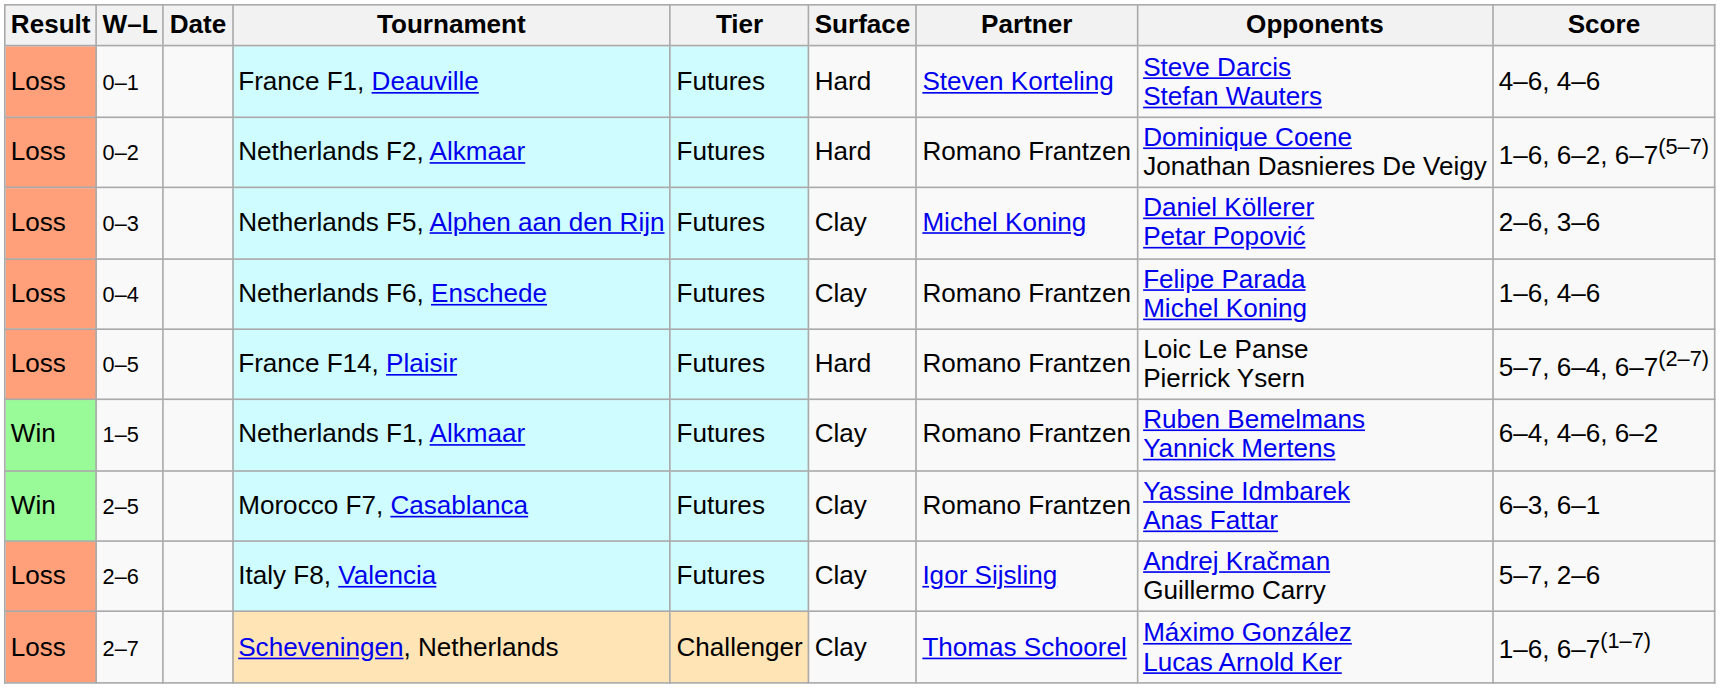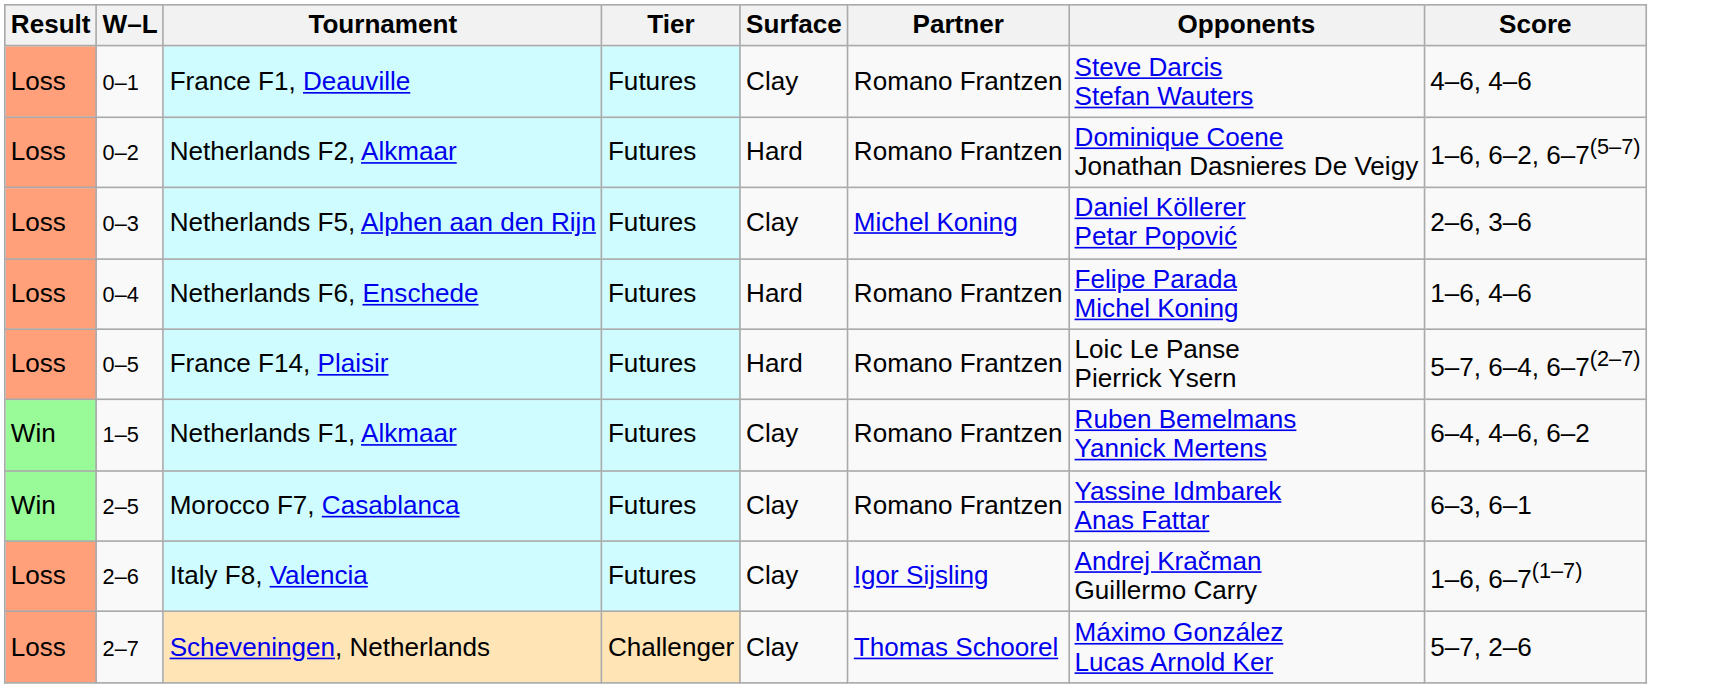 <table class="sortable wikitable">
 <tr>
 <th>Result</th>
 <th class="unsortable">W–L</th>
-<th>Date</th>
 <th>Tournament</th>
 <th>Tier</th>
 <th>Surface</th>
 <th>Partner</th>
 <th>Opponents</th>
 <th class="unsortable">Score</th>
 </tr>
 <tr>
 <td bgcolor=FFA07A>Loss</td>
 <td><small>0–1</small></td>
-<td></td>
 <td style="background:#cffcff;">France F1, <a href='#'>Deauville</a></td>
 <td style="background:#cffcff;">Futures</td>
-<td>Hard</td>
-<td> <a href='#'>Steven Korteling</a></td>
+<td>Clay</td>
+<td> Romano Frantzen</td>
 <td> <a href='#'>Steve Darcis</a> <br>  <a href='#'>Stefan Wauters</a></td>
 <td>4–6, 4–6</td>
 </tr>
 <tr>
 <td bgcolor=FFA07A>Loss</td>
 <td><small>0–2</small></td>
-<td></td>
 <td style="background:#cffcff;">Netherlands F2, <a href='#'>Alkmaar</a></td>
 <td style="background:#cffcff;">Futures</td>
 <td>Hard</td>
 <td> Romano Frantzen</td>
 <td> <a href='#'>Dominique Coene</a> <br>  Jonathan Dasnieres De Veigy</td>
 <td>1–6, 6–2, 6–7<sup>(5–7)</sup></td>
 </tr>
 <tr>
 <td bgcolor=FFA07A>Loss</td>
 <td><small>0–3</small></td>
-<td></td>
 <td style="background:#cffcff;">Netherlands F5, <a href='#'>Alphen aan den Rijn</a></td>
 <td style="background:#cffcff;">Futures</td>
 <td>Clay</td>
 <td> <a href='#'>Michel Koning</a></td>
 <td> <a href='#'>Daniel Köllerer</a> <br>  <a href='#'>Petar Popović</a></td>
 <td>2–6, 3–6</td>
 </tr>
 <tr>
 <td bgcolor=FFA07A>Loss</td>
 <td><small>0–4</small></td>
-<td></td>
 <td style="background:#cffcff;">Netherlands F6, <a href='#'>Enschede</a></td>
 <td style="background:#cffcff;">Futures</td>
-<td>Clay</td>
+<td>Hard</td>
 <td> Romano Frantzen</td>
 <td> <a href='#'>Felipe Parada</a> <br>  <a href='#'>Michel Koning</a></td>
 <td>1–6, 4–6</td>
 </tr>
 <tr>
 <td bgcolor=FFA07A>Loss</td>
 <td><small>0–5</small></td>
-<td></td>
 <td style="background:#cffcff;">France F14, <a href='#'>Plaisir</a></td>
 <td style="background:#cffcff;">Futures</td>
 <td>Hard</td>
 <td> Romano Frantzen</td>
 <td> Loic Le Panse <br>  Pierrick Ysern</td>
 <td>5–7, 6–4, 6–7<sup>(2–7)</sup></td>
 </tr>
 <tr>
 <td bgcolor=98FB98>Win</td>
 <td><small>1–5</small></td>
-<td></td>
 <td style="background:#cffcff;">Netherlands F1, <a href='#'>Alkmaar</a></td>
 <td style="background:#cffcff;">Futures</td>
 <td>Clay</td>
 <td> Romano Frantzen</td>
 <td> <a href='#'>Ruben Bemelmans</a> <br>  <a href='#'>Yannick Mertens</a></td>
 <td>6–4, 4–6, 6–2</td>
 </tr>
 <tr>
 <td bgcolor=98FB98>Win</td>
 <td><small>2–5</small></td>
-<td></td>
 <td style="background:#cffcff;">Morocco F7, <a href='#'>Casablanca</a></td>
 <td style="background:#cffcff;">Futures</td>
 <td>Clay</td>
 <td> Romano Frantzen</td>
 <td> <a href='#'>Yassine Idmbarek</a> <br>  <a href='#'>Anas Fattar</a></td>
 <td>6–3, 6–1</td>
 </tr>
 <tr>
 <td bgcolor=FFA07A>Loss</td>
 <td><small>2–6</small></td>
-<td></td>
 <td style="background:#cffcff;">Italy F8, <a href='#'>Valencia</a></td>
 <td style="background:#cffcff;">Futures</td>
 <td>Clay</td>
 <td> <a href='#'>Igor Sijsling</a></td>
 <td> <a href='#'>Andrej Kračman</a> <br>  Guillermo Carry</td>
-<td>5–7, 2–6</td>
+<td>1–6, 6–7<sup>(1–7)</sup></td>
 </tr>
 <tr>
 <td bgcolor=FFA07A>Loss</td>
 <td><small>2–7</small></td>
-<td></td>
 <td style="background:moccasin;"><a href='#'>Scheveningen</a>, Netherlands</td>
 <td style="background:moccasin;">Challenger</td>
 <td>Clay</td>
 <td> <a href='#'>Thomas Schoorel</a></td>
 <td> <a href='#'>Máximo González</a> <br>  <a href='#'>Lucas Arnold Ker</a></td>
-<td>1–6, 6–7<sup>(1–7)</sup></td>
+<td>5–7, 2–6</td>
 </tr>
 </table>
